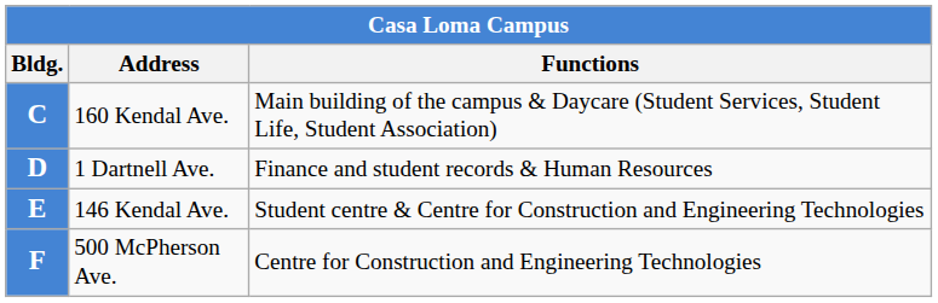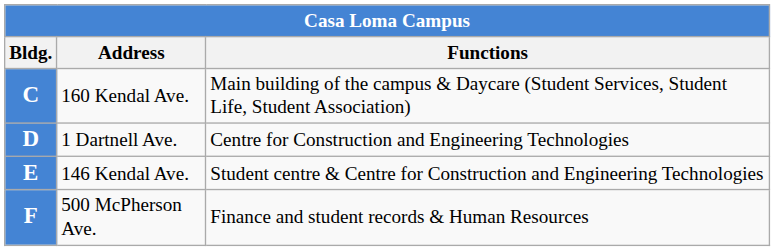 <table class="wikitable" style="font-size:90%;border:1px;line-height:120%; width:40em;">
 <tr>
 <td colspan="3" align="center" style="background:#4484d4; color:white;"><strong>Casa Loma Campus</strong></td>
 </tr>
 <tr>
 <th width=3em>Bldg.</th>
 <th>Address</th>
 <th>Functions</th>
 </tr>
 <tr>
 <td align="Center" style="background:#4484d4; color:white;"><big><strong>C</strong></big></td>
 <td>160 Kendal Ave.</td>
 <td>Main building of the campus & Daycare (Student Services, Student Life, Student Association)</td>
 </tr>
 <tr>
 <td align="Center" style="background:#4484d4; color:white;"><big><strong>D</strong></big></td>
 <td>1 Dartnell Ave.</td>
-<td>Finance and student records & Human Resources</td>
+<td>Centre for Construction and Engineering Technologies</td>
 </tr>
 <tr>
 <td align="Center" style="background:#4484d4; color:white;"><big><strong>E</strong></big></td>
 <td>146 Kendal Ave.</td>
 <td>Student centre & Centre for Construction and Engineering Technologies</td>
 </tr>
 <tr>
 <td align="Center" style="background:#4484d4; color:white;"><big><strong>F</strong></big></td>
 <td>500 McPherson Ave.</td>
-<td>Centre for Construction and Engineering Technologies</td>
+<td>Finance and student records & Human Resources</td>
 </tr>
 </table>
